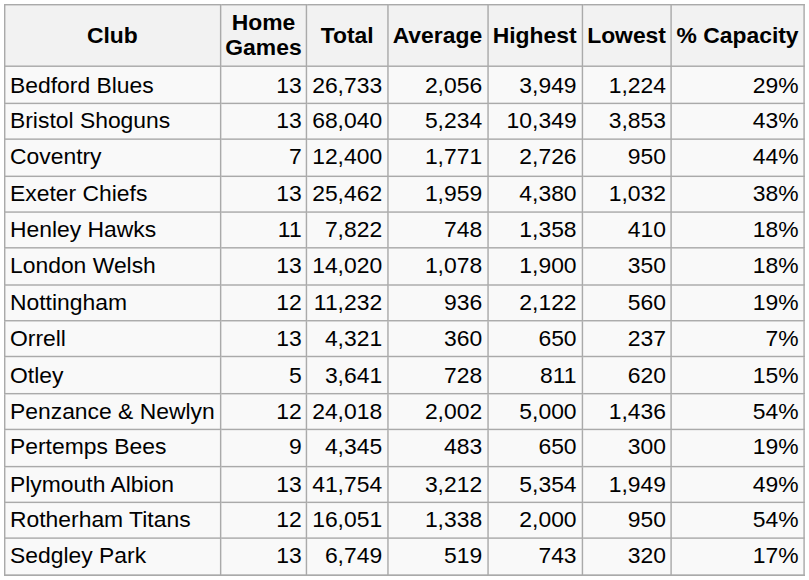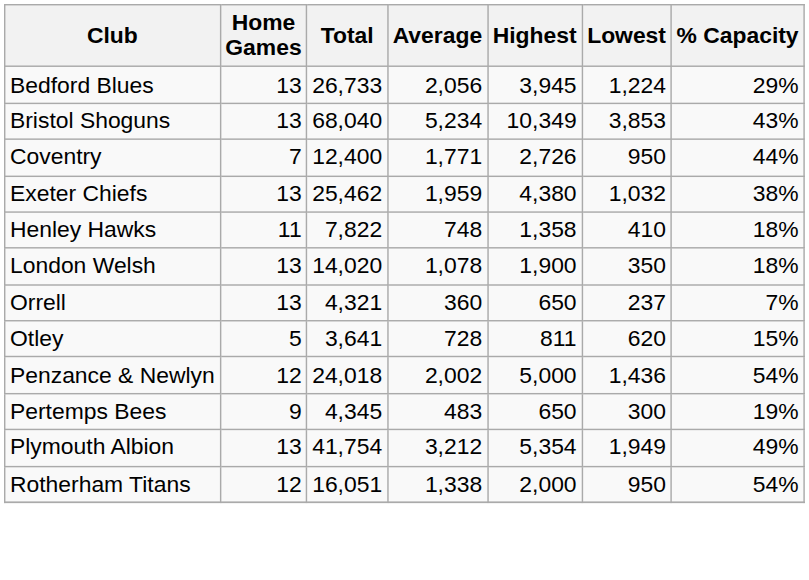 <table class="wikitable sortable" style="text-align:right">
 <tr>
 <th>Club</th>
 <th>Home<br>Games</th>
 <th>Total</th>
 <th>Average</th>
 <th>Highest</th>
 <th>Lowest</th>
 <th>% Capacity</th>
 </tr>
 <tr>
 <td style="text-align:left">Bedford Blues</td>
 <td>13</td>
 <td>26,733</td>
 <td>2,056</td>
-<td>3,949</td>
+<td>3,945</td>
 <td>1,224</td>
 <td>29%</td>
 </tr>
 <tr>
 <td style="text-align:left">Bristol Shoguns</td>
 <td>13</td>
 <td>68,040</td>
 <td>5,234</td>
 <td>10,349</td>
 <td>3,853</td>
 <td>43%</td>
 </tr>
 <tr>
 <td style="text-align:left">Coventry</td>
 <td>7</td>
 <td>12,400</td>
 <td>1,771</td>
 <td>2,726</td>
 <td>950</td>
 <td>44%</td>
 </tr>
 <tr>
 <td style="text-align:left">Exeter Chiefs</td>
 <td>13</td>
 <td>25,462</td>
 <td>1,959</td>
 <td>4,380</td>
 <td>1,032</td>
 <td>38%</td>
 </tr>
 <tr>
 <td style="text-align:left">Henley Hawks</td>
 <td>11</td>
 <td>7,822</td>
 <td>748</td>
 <td>1,358</td>
 <td>410</td>
 <td>18%</td>
 </tr>
 <tr>
 <td style="text-align:left">London Welsh</td>
 <td>13</td>
 <td>14,020</td>
 <td>1,078</td>
 <td>1,900</td>
 <td>350</td>
 <td>18%</td>
-</tr>
-<tr>
-<td style="text-align:left">Nottingham</td>
-<td>12</td>
-<td>11,232</td>
-<td>936</td>
-<td>2,122</td>
-<td>560</td>
-<td>19%</td>
 </tr>
 <tr>
 <td style="text-align:left">Orrell</td>
 <td>13</td>
 <td>4,321</td>
 <td>360</td>
 <td>650</td>
 <td>237</td>
 <td>7%</td>
 </tr>
 <tr>
 <td style="text-align:left">Otley</td>
 <td>5</td>
 <td>3,641</td>
 <td>728</td>
 <td>811</td>
 <td>620</td>
 <td>15%</td>
 </tr>
 <tr>
 <td style="text-align:left">Penzance & Newlyn</td>
 <td>12</td>
 <td>24,018</td>
 <td>2,002</td>
 <td>5,000</td>
 <td>1,436</td>
 <td>54%</td>
 </tr>
 <tr>
 <td style="text-align:left">Pertemps Bees</td>
 <td>9</td>
 <td>4,345</td>
 <td>483</td>
 <td>650</td>
 <td>300</td>
 <td>19%</td>
 </tr>
 <tr>
 <td style="text-align:left">Plymouth Albion</td>
 <td>13</td>
 <td>41,754</td>
 <td>3,212</td>
 <td>5,354</td>
 <td>1,949</td>
 <td>49%</td>
 </tr>
 <tr>
 <td style="text-align:left">Rotherham Titans</td>
 <td>12</td>
 <td>16,051</td>
 <td>1,338</td>
 <td>2,000</td>
 <td>950</td>
 <td>54%</td>
 </tr>
 <tr>
-<td style="text-align:left">Sedgley Park</td>
-<td>13</td>
-<td>6,749</td>
-<td>519</td>
-<td>743</td>
-<td>320</td>
-<td>17%</td>
-</tr>
-<tr>
 </tr>
 </table>
